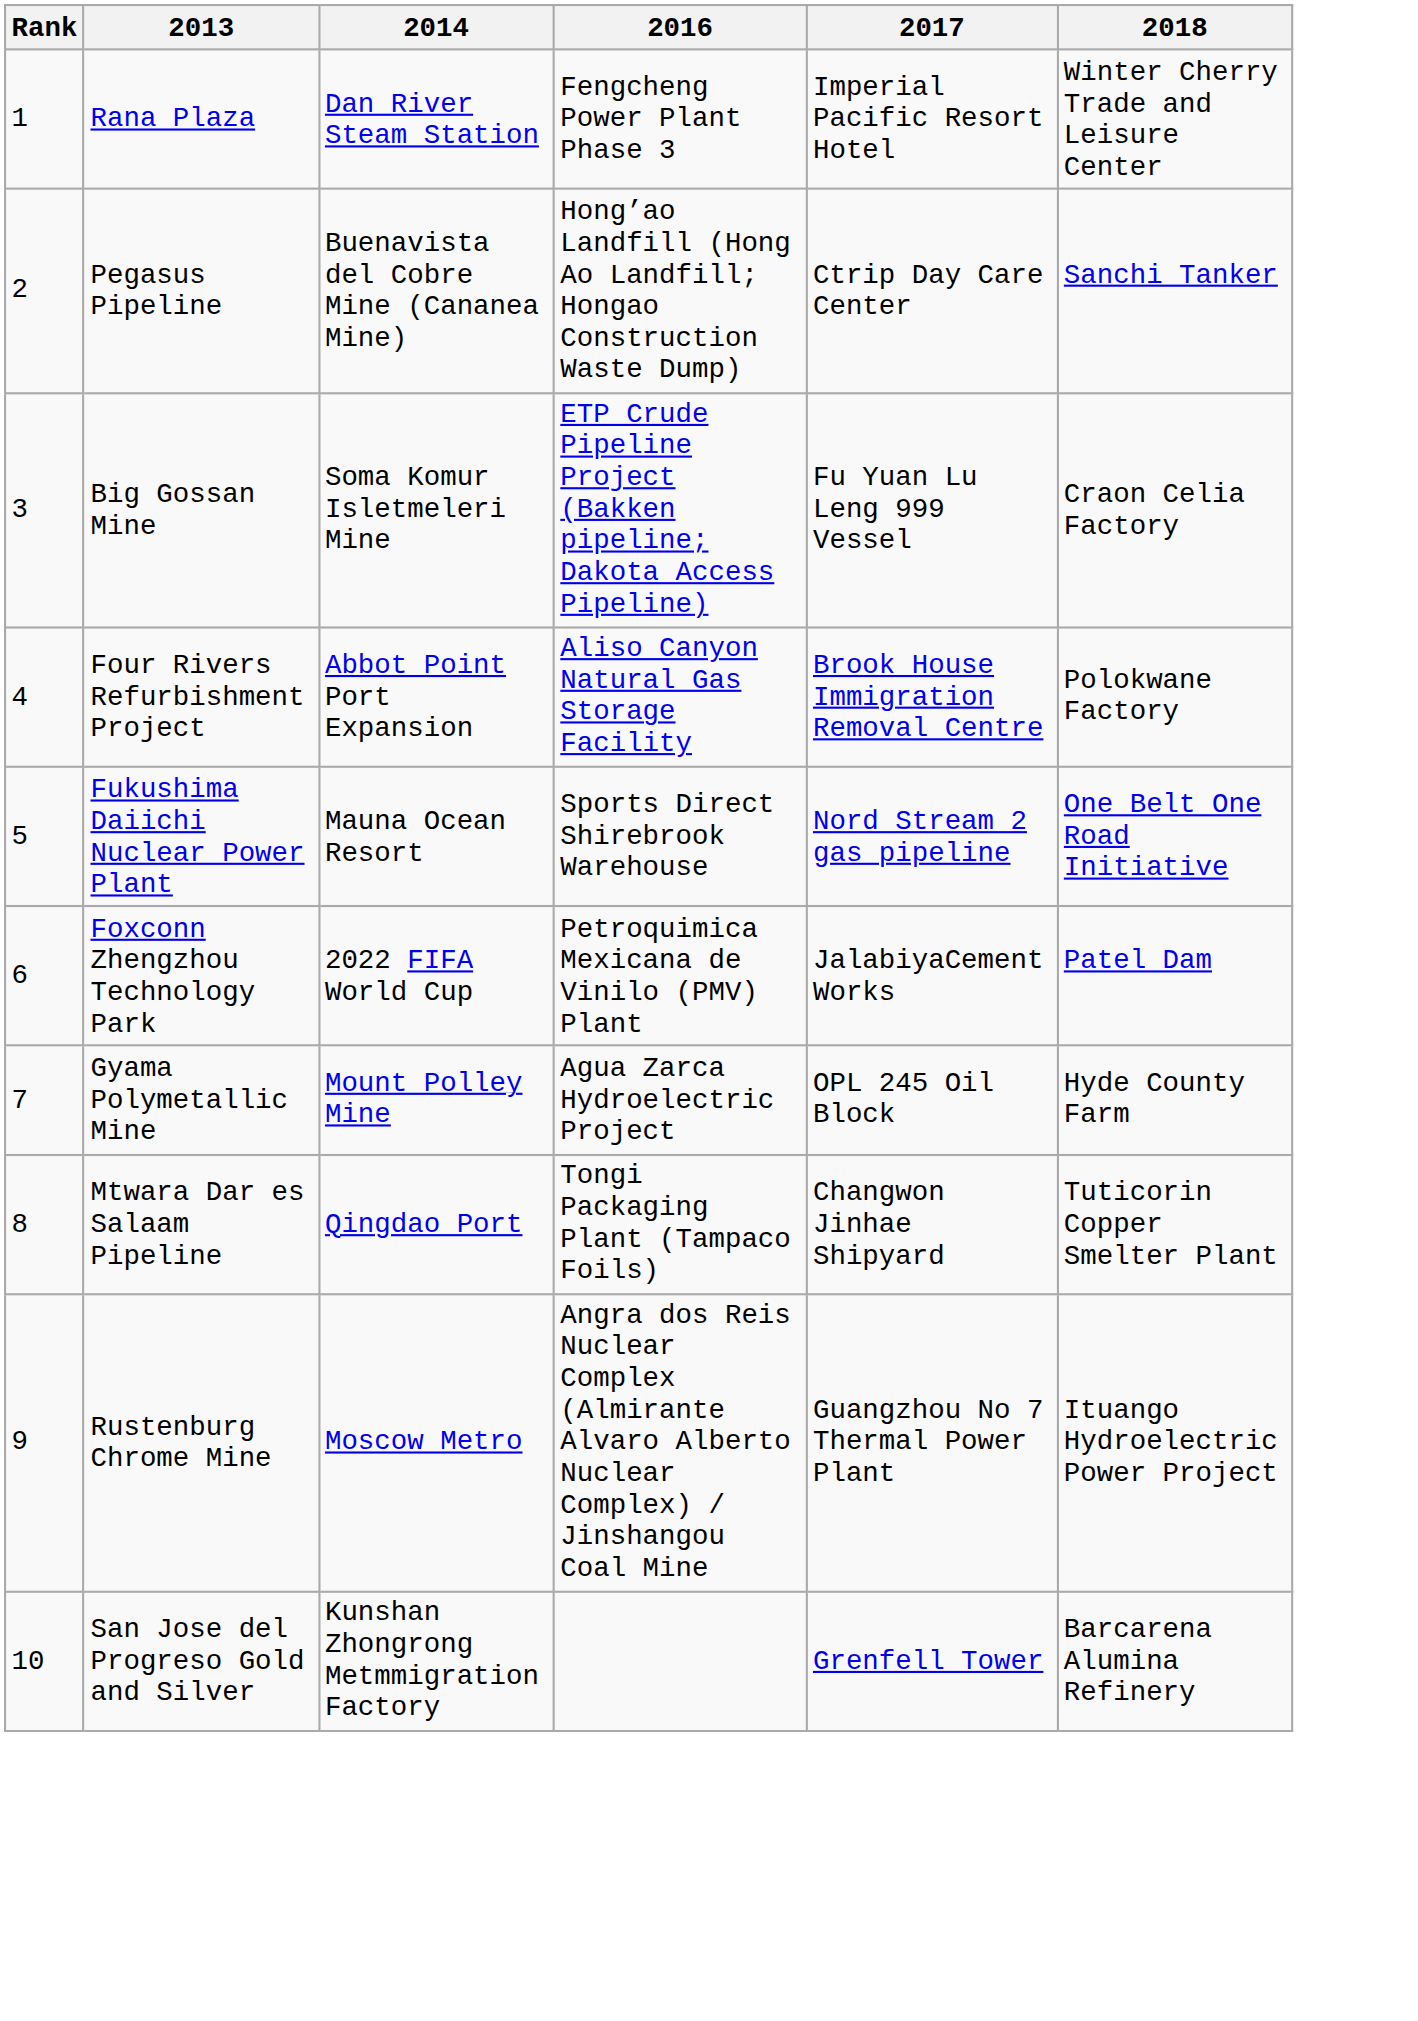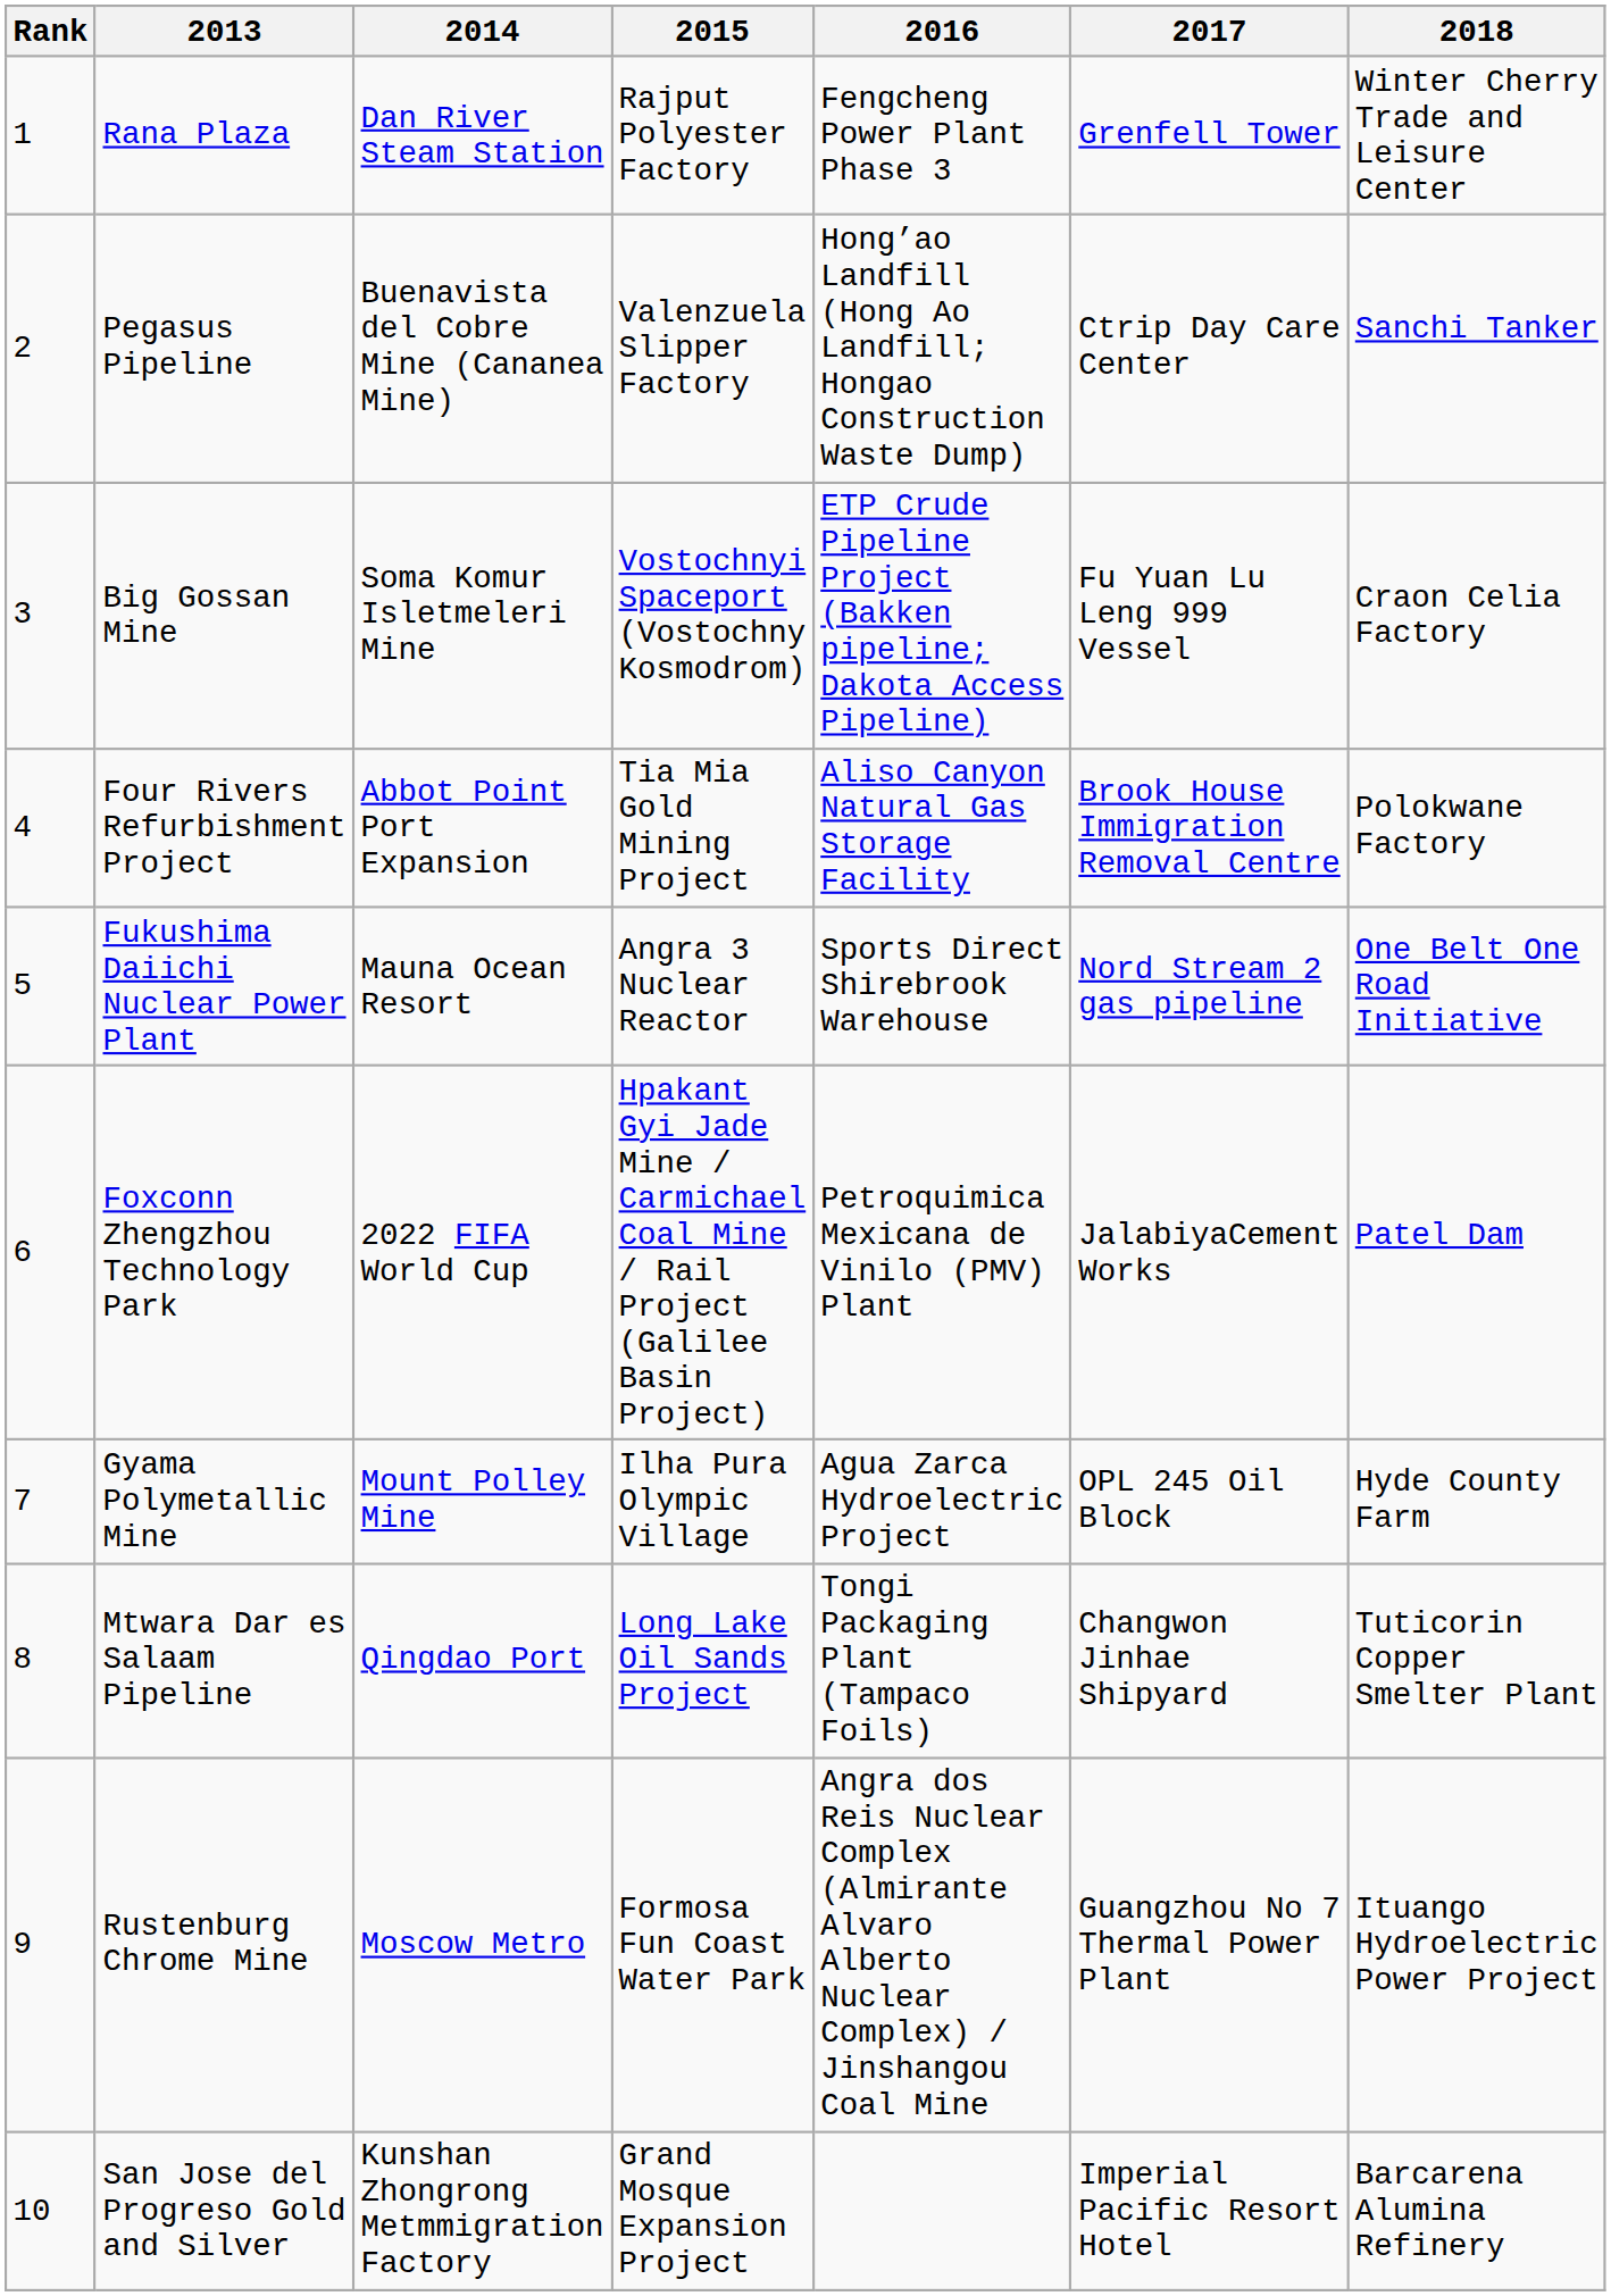 <table class="wikitable">
 <tr>
 <th>Rank</th>
 <th>2013</th>
 <th>2014</th>
+<th>2015</th>
 <th>2016</th>
 <th>2017</th>
 <th>2018</th>
 </tr>
 <tr>
 <td>1</td>
 <td><a href='#'>Rana Plaza</a></td>
 <td><a href='#'>Dan River Steam Station</a></td>
+<td>Rajput Polyester Factory</td>
 <td>Fengcheng Power Plant Phase 3</td>
-<td>Imperial Pacific Resort Hotel</td>
+<td><a href='#'>Grenfell Tower</a></td>
 <td>Winter Cherry Trade and Leisure Center</td>
 </tr>
 <tr>
 <td>2</td>
 <td>Pegasus Pipeline</td>
 <td>Buenavista del Cobre Mine (Cananea Mine)</td>
+<td>Valenzuela Slipper Factory</td>
 <td>Hong’ao Landfill (Hong Ao Landfill; Hongao Construction Waste Dump)</td>
 <td>Ctrip Day Care Center</td>
 <td><a href='#'>Sanchi Tanker</a>  </td>
 </tr>
 <tr>
 <td>3</td>
 <td>Big Gossan Mine</td>
 <td>Soma Komur Isletmeleri Mine</td>
+<td><a href='#'>Vostochnyi Spaceport</a> (Vostochny Kosmodrom)</td>
 <td><a href='#'>ETP Crude Pipeline Project (Bakken pipeline; Dakota Access Pipeline)</a></td>
 <td>Fu Yuan Lu Leng 999 Vessel</td>
 <td>Craon Celia Factory   </td>
 </tr>
 <tr>
 <td>4</td>
 <td>Four Rivers Refurbishment Project</td>
 <td><a href='#'>Abbot Point</a> Port Expansion</td>
+<td>Tia Mia Gold Mining Project</td>
 <td><a href='#'>Aliso Canyon Natural Gas Storage Facility</a></td>
 <td><a href='#'>Brook House Immigration Removal Centre</a></td>
 <td>Polokwane Factory</td>
 </tr>
 <tr>
 <td>5</td>
 <td><a href='#'>Fukushima Daiichi Nuclear Power Plant</a></td>
 <td>Mauna Ocean Resort</td>
+<td>Angra 3 Nuclear Reactor</td>
 <td>Sports Direct Shirebrook Warehouse</td>
 <td><a href='#'>Nord Stream 2 gas pipeline</a></td>
 <td><a href='#'>One Belt One Road Initiative</a>  </td>
 </tr>
 <tr>
 <td>6</td>
 <td><a href='#'>Foxconn</a> Zhengzhou Technology Park</td>
 <td>2022 <a href='#'>FIFA</a> World Cup</td>
+<td><a href='#'>Hpakant Gyi Jade</a> Mine / <a href='#'>Carmichael Coal Mine</a> / Rail Project (Galilee Basin Project)</td>
 <td>Petroquimica Mexicana de Vinilo (PMV) Plant</td>
 <td>JalabiyaCement Works</td>
 <td><a href='#'>Patel Dam</a>     </td>
 </tr>
 <tr>
 <td>7</td>
 <td>Gyama Polymetallic Mine</td>
 <td><a href='#'>Mount Polley Mine</a></td>
+<td>Ilha Pura Olympic Village</td>
 <td>Agua Zarca Hydroelectric Project</td>
 <td>OPL 245 Oil Block</td>
 <td>Hyde County Farm</td>
 </tr>
 <tr>
 <td>8</td>
 <td>Mtwara Dar es Salaam Pipeline</td>
 <td><a href='#'>Qingdao Port</a></td>
+<td><a href='#'>Long Lake Oil Sands Project</a></td>
 <td>Tongi Packaging Plant (Tampaco Foils)</td>
 <td>Changwon Jinhae Shipyard</td>
 <td>Tuticorin Copper Smelter Plant</td>
 </tr>
 <tr>
 <td>9</td>
 <td>Rustenburg Chrome Mine</td>
 <td><a href='#'>Moscow Metro</a></td>
+<td>Formosa Fun Coast Water Park</td>
 <td>Angra dos Reis Nuclear Complex (Almirante Alvaro Alberto Nuclear Complex) / Jinshangou Coal Mine</td>
 <td>Guangzhou No 7 Thermal Power Plant</td>
 <td>Ituango Hydroelectric Power Project</td>
 </tr>
 <tr>
 <td>10</td>
 <td>San Jose del Progreso Gold and Silver</td>
 <td>Kunshan Zhongrong Metmmigration Factory</td>
+<td>Grand Mosque Expansion Project</td>
 <td></td>
-<td><a href='#'>Grenfell Tower</a></td>
+<td>Imperial Pacific Resort Hotel</td>
 <td>Barcarena Alumina Refinery   </td>
 </tr>
 </table>
